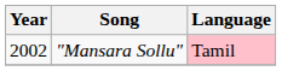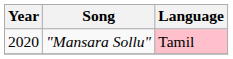 <table class="wikitable">
 <tr>
 <th>Year</th>
 <th>Song</th>
 <th>Language</th>
 </tr>
 <tr>
-<td>2002</td>
+<td>2020</td>
 <td><em>"Mansara Sollu"</em></td>
 <td style="background: pink;">Tamil</td>
 </tr>
 <tr>
 </tr>
 </table>
